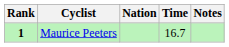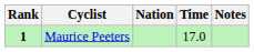 <table class="wikitable sortable" style="text-align:center">
 <tr>
 <th>Rank</th>
 <th>Cyclist</th>
 <th>Nation</th>
 <th>Time</th>
 <th>Notes</th>
 </tr>
 <tr bgcolor=bbf3bb>
 <td><strong>1</strong></td>
 <td align=left><a href='#'>Maurice Peeters</a></td>
 <td align=left></td>
-<td>16.7</td>
+<td>17.0</td>
 <td></td>
 </tr>
 </table>
